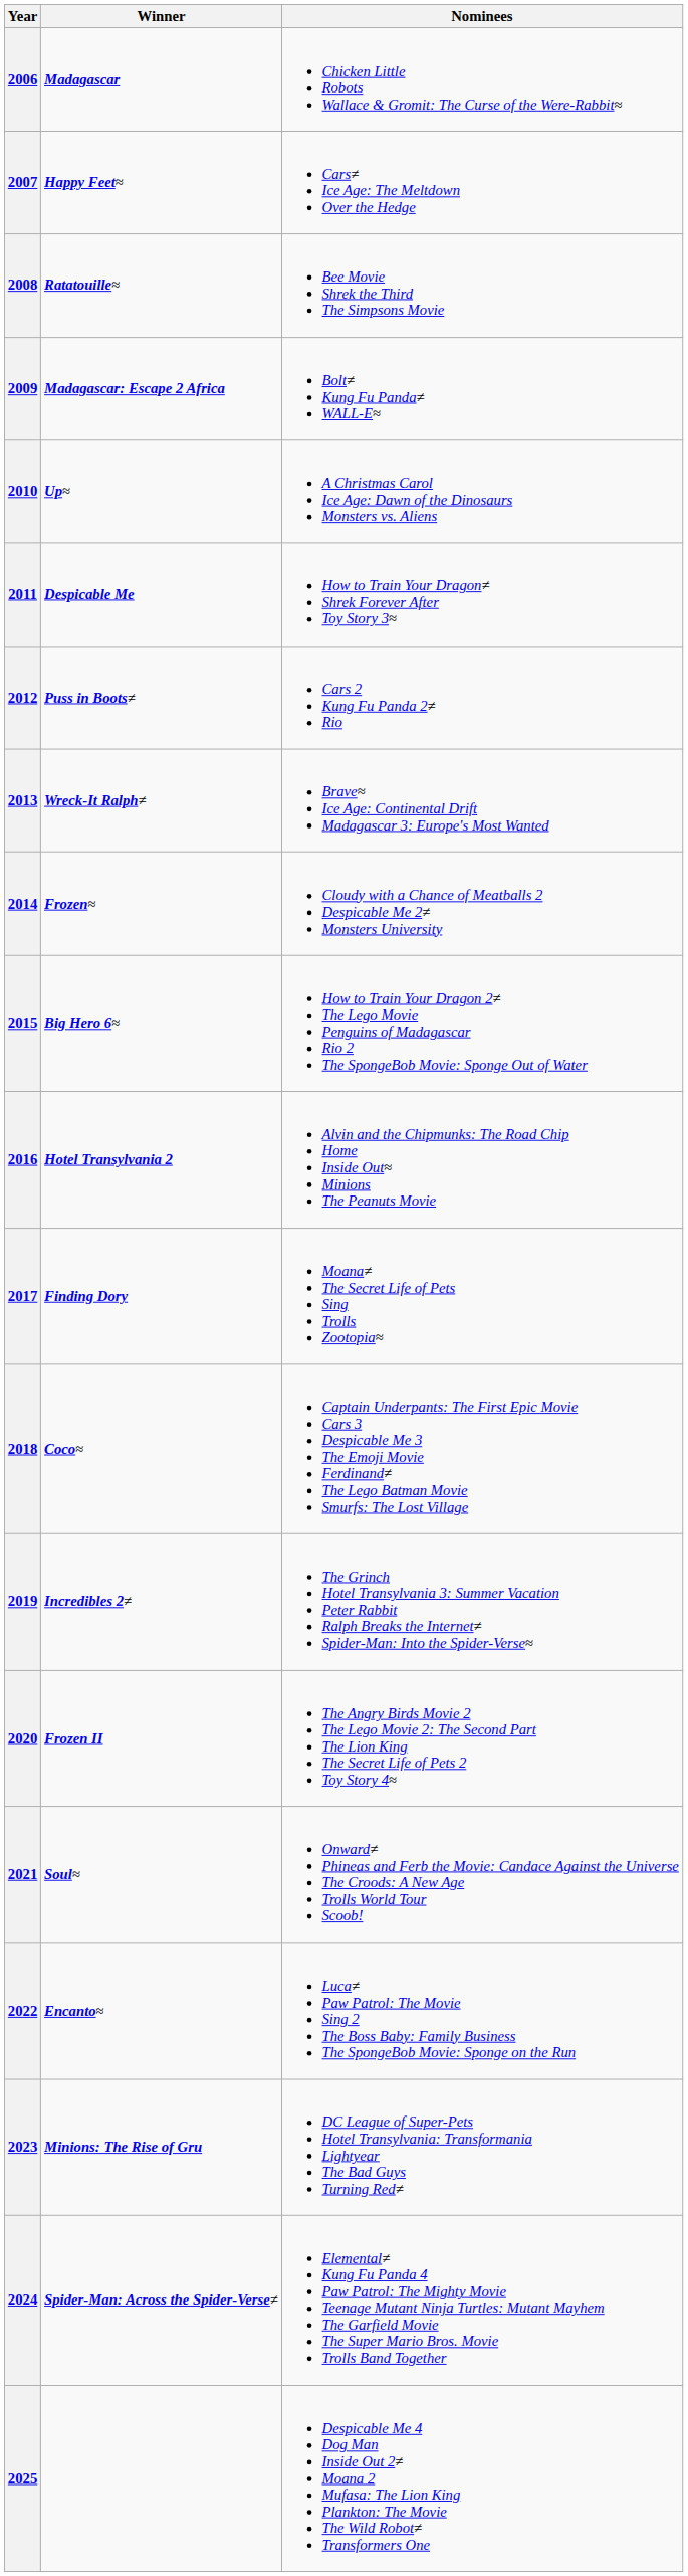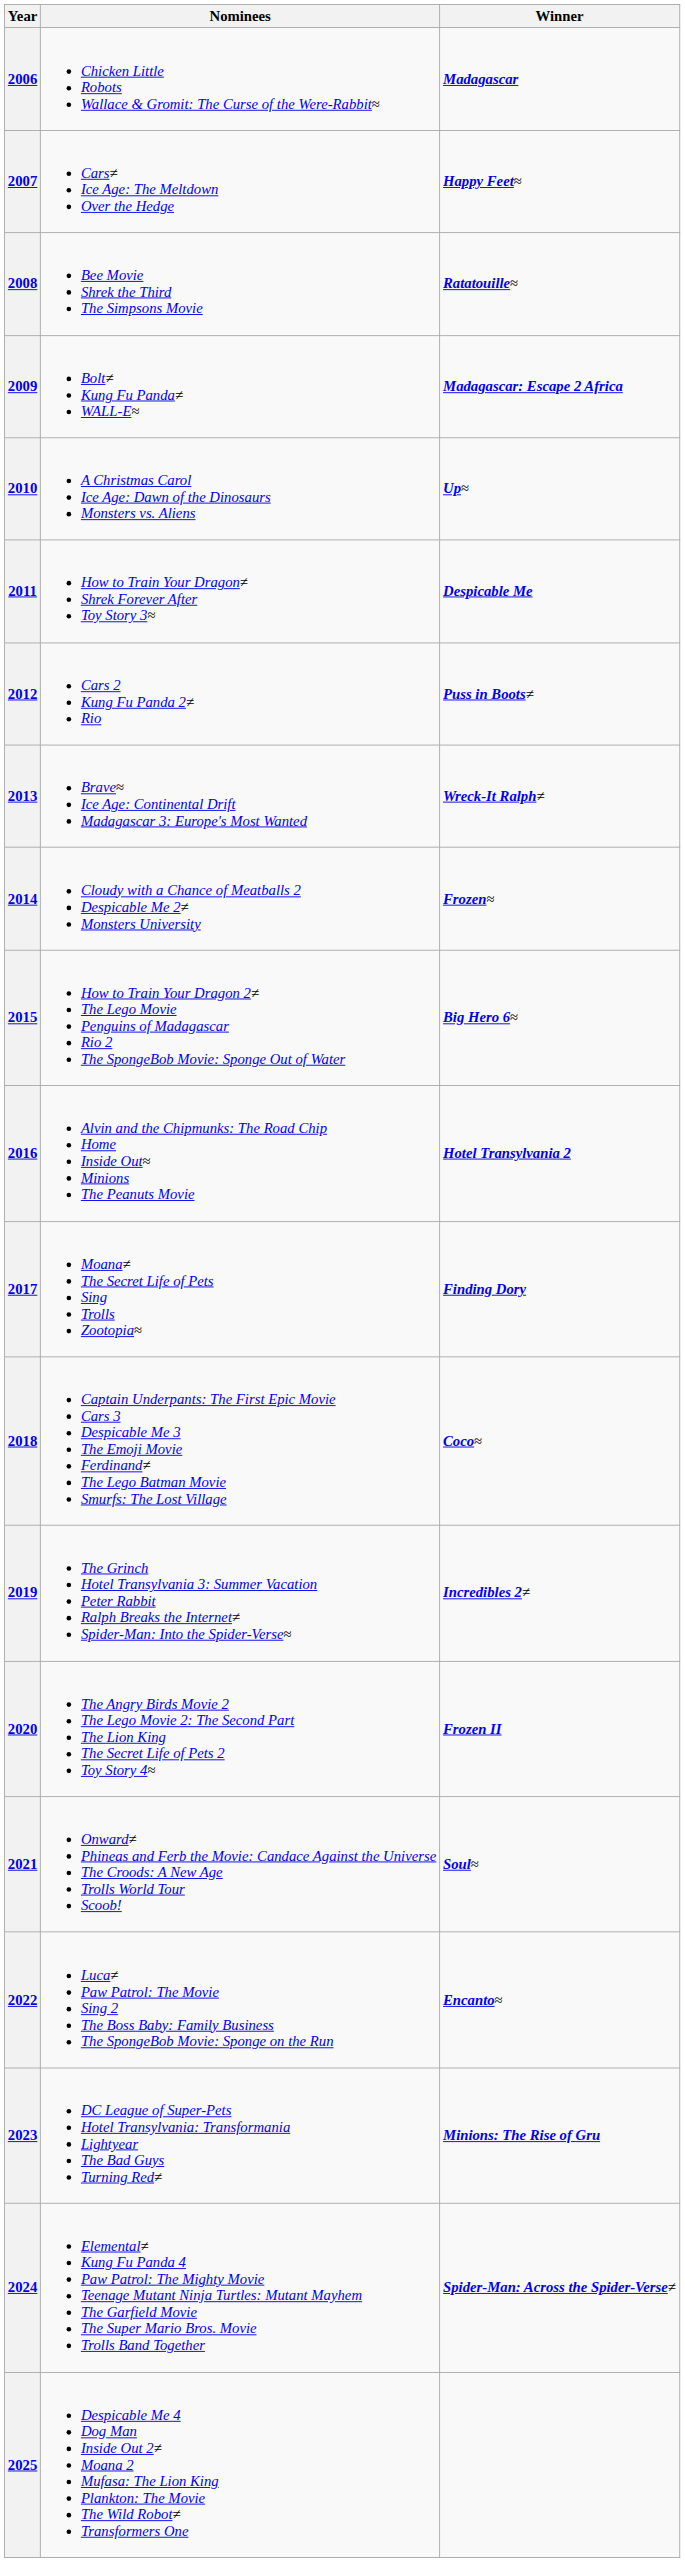 <table class="wikitable">
 <tr align="center">
 <th bgcolor="#ff7f00">Year</th>
+<th bgcolor="#ff7f00">Nominees</th>
 <th bgcolor="#00ff00">Winner</th>
-<th bgcolor="#ff7f00">Nominees</th>
 </tr>
 <tr>
 <th scope="row"><a href='#'>2006</a></th>
+<td><br><ul><li><em><a href='#'>Chicken Little</a></em></li><li><em><a href='#'>Robots</a></em></li><li><em><a href='#'>Wallace & Gromit: The Curse of the Were-Rabbit</a></em>≈</li></ul></td>
 <td> <strong><em><a href='#'>Madagascar</a></em></strong></td>
-<td><br><ul><li><em><a href='#'>Chicken Little</a></em></li><li><em><a href='#'>Robots</a></em></li><li><em><a href='#'>Wallace & Gromit: The Curse of the Were-Rabbit</a></em>≈</li></ul></td>
 </tr>
 <tr>
 <th scope="row"><a href='#'>2007</a></th>
+<td><br><ul><li><em><a href='#'>Cars</a></em>≠</li><li><em><a href='#'>Ice Age: The Meltdown</a></em></li><li><em><a href='#'>Over the Hedge</a></em></li></ul></td>
 <td> <strong><em><a href='#'>Happy Feet</a></em></strong>≈</td>
-<td><br><ul><li><em><a href='#'>Cars</a></em>≠</li><li><em><a href='#'>Ice Age: The Meltdown</a></em></li><li><em><a href='#'>Over the Hedge</a></em></li></ul></td>
 </tr>
 <tr>
 <th scope="row"><a href='#'>2008</a></th>
+<td><br><ul><li><em><a href='#'>Bee Movie</a></em></li><li><em><a href='#'>Shrek the Third</a></em></li><li><em><a href='#'>The Simpsons Movie</a></em></li></ul></td>
 <td> <strong><em><a href='#'>Ratatouille</a></em></strong>≈</td>
-<td><br><ul><li><em><a href='#'>Bee Movie</a></em></li><li><em><a href='#'>Shrek the Third</a></em></li><li><em><a href='#'>The Simpsons Movie</a></em></li></ul></td>
 </tr>
 <tr>
 <th scope="row"><a href='#'>2009</a></th>
+<td><br><ul><li><em><a href='#'>Bolt</a></em>≠</li><li><em><a href='#'>Kung Fu Panda</a></em>≠</li><li><em><a href='#'>WALL-E</a></em>≈</li></ul></td>
 <td> <strong><em><a href='#'>Madagascar: Escape 2 Africa</a></em></strong></td>
-<td><br><ul><li><em><a href='#'>Bolt</a></em>≠</li><li><em><a href='#'>Kung Fu Panda</a></em>≠</li><li><em><a href='#'>WALL-E</a></em>≈</li></ul></td>
 </tr>
 <tr>
 <th scope="row"><a href='#'>2010</a></th>
+<td><br><ul><li><em><a href='#'>A Christmas Carol</a></em></li><li><em><a href='#'>Ice Age: Dawn of the Dinosaurs</a></em></li><li><em><a href='#'>Monsters vs. Aliens</a></em></li></ul></td>
 <td> <strong><em><a href='#'>Up</a></em></strong>≈</td>
-<td><br><ul><li><em><a href='#'>A Christmas Carol</a></em></li><li><em><a href='#'>Ice Age: Dawn of the Dinosaurs</a></em></li><li><em><a href='#'>Monsters vs. Aliens</a></em></li></ul></td>
 </tr>
 <tr>
 <th scope="row"><a href='#'>2011</a></th>
+<td><br><ul><li><em><a href='#'>How to Train Your Dragon</a></em>≠</li><li><em><a href='#'>Shrek Forever After</a></em></li><li><em><a href='#'>Toy Story 3</a></em>≈</li></ul></td>
 <td> <strong><em><a href='#'>Despicable Me</a></em></strong></td>
-<td><br><ul><li><em><a href='#'>How to Train Your Dragon</a></em>≠</li><li><em><a href='#'>Shrek Forever After</a></em></li><li><em><a href='#'>Toy Story 3</a></em>≈</li></ul></td>
 </tr>
 <tr>
 <th scope="row"><a href='#'>2012</a></th>
+<td><br><ul><li><em><a href='#'>Cars 2</a></em></li><li><em><a href='#'>Kung Fu Panda 2</a></em>≠</li><li><em><a href='#'>Rio</a></em></li></ul></td>
 <td> <strong><em><a href='#'>Puss in Boots</a></em></strong>≠</td>
-<td><br><ul><li><em><a href='#'>Cars 2</a></em></li><li><em><a href='#'>Kung Fu Panda 2</a></em>≠</li><li><em><a href='#'>Rio</a></em></li></ul></td>
 </tr>
 <tr>
 <th scope="row"><a href='#'>2013</a></th>
+<td><br><ul><li><em><a href='#'>Brave</a></em>≈</li><li><em><a href='#'>Ice Age: Continental Drift</a></em></li><li><em><a href='#'>Madagascar 3: Europe's Most Wanted</a></em></li></ul></td>
 <td> <strong><em><a href='#'>Wreck-It Ralph</a></em></strong>≠</td>
-<td><br><ul><li><em><a href='#'>Brave</a></em>≈</li><li><em><a href='#'>Ice Age: Continental Drift</a></em></li><li><em><a href='#'>Madagascar 3: Europe's Most Wanted</a></em></li></ul></td>
 </tr>
 <tr>
 <th scope="row"><a href='#'>2014</a></th>
+<td><br><ul><li><em><a href='#'>Cloudy with a Chance of Meatballs 2</a></em></li><li><em><a href='#'>Despicable Me 2</a></em>≠</li><li><em><a href='#'>Monsters University</a></em></li></ul></td>
 <td> <strong><em><a href='#'>Frozen</a></em></strong>≈</td>
-<td><br><ul><li><em><a href='#'>Cloudy with a Chance of Meatballs 2</a></em></li><li><em><a href='#'>Despicable Me 2</a></em>≠</li><li><em><a href='#'>Monsters University</a></em></li></ul></td>
 </tr>
 <tr>
 <th scope="row"><a href='#'>2015</a></th>
+<td><br><ul><li><em><a href='#'>How to Train Your Dragon 2</a></em>≠</li><li><em><a href='#'>The Lego Movie</a></em></li><li><em><a href='#'>Penguins of Madagascar</a></em></li><li><em><a href='#'>Rio 2</a></em></li><li><em><a href='#'>The SpongeBob Movie: Sponge Out of Water</a></em></li></ul></td>
 <td> <strong><em><a href='#'>Big Hero 6</a></em></strong>≈</td>
-<td><br><ul><li><em><a href='#'>How to Train Your Dragon 2</a></em>≠</li><li><em><a href='#'>The Lego Movie</a></em></li><li><em><a href='#'>Penguins of Madagascar</a></em></li><li><em><a href='#'>Rio 2</a></em></li><li><em><a href='#'>The SpongeBob Movie: Sponge Out of Water</a></em></li></ul></td>
 </tr>
 <tr>
 <th scope="row"><a href='#'>2016</a></th>
+<td><br><ul><li><em><a href='#'>Alvin and the Chipmunks: The Road Chip</a></em></li><li><em><a href='#'>Home</a></em></li><li><em><a href='#'>Inside Out</a></em>≈</li><li><em><a href='#'>Minions</a></em></li><li><em><a href='#'>The Peanuts Movie</a></em></li></ul></td>
 <td> <strong><em><a href='#'>Hotel Transylvania 2</a></em></strong></td>
-<td><br><ul><li><em><a href='#'>Alvin and the Chipmunks: The Road Chip</a></em></li><li><em><a href='#'>Home</a></em></li><li><em><a href='#'>Inside Out</a></em>≈</li><li><em><a href='#'>Minions</a></em></li><li><em><a href='#'>The Peanuts Movie</a></em></li></ul></td>
 </tr>
 <tr>
 <th scope="row"><a href='#'>2017</a></th>
+<td><br><ul><li><em><a href='#'>Moana</a></em>≠</li><li><em><a href='#'>The Secret Life of Pets</a></em></li><li><em><a href='#'>Sing</a></em></li><li><em><a href='#'>Trolls</a></em></li><li><em><a href='#'>Zootopia</a></em>≈</li></ul></td>
 <td> <strong><em><a href='#'>Finding Dory</a></em></strong></td>
-<td><br><ul><li><em><a href='#'>Moana</a></em>≠</li><li><em><a href='#'>The Secret Life of Pets</a></em></li><li><em><a href='#'>Sing</a></em></li><li><em><a href='#'>Trolls</a></em></li><li><em><a href='#'>Zootopia</a></em>≈</li></ul></td>
 </tr>
 <tr>
 <th scope="row"><a href='#'>2018</a></th>
+<td><br><ul><li><em><a href='#'>Captain Underpants: The First Epic Movie</a></em></li><li><em><a href='#'>Cars 3</a></em></li><li><em><a href='#'>Despicable Me 3</a></em></li><li><em><a href='#'>The Emoji Movie</a></em></li><li><em><a href='#'>Ferdinand</a></em>≠</li><li><em><a href='#'>The Lego Batman Movie</a></em></li><li><em><a href='#'>Smurfs: The Lost Village</a></em></li></ul></td>
 <td> <strong><em><a href='#'>Coco</a></em></strong>≈</td>
-<td><br><ul><li><em><a href='#'>Captain Underpants: The First Epic Movie</a></em></li><li><em><a href='#'>Cars 3</a></em></li><li><em><a href='#'>Despicable Me 3</a></em></li><li><em><a href='#'>The Emoji Movie</a></em></li><li><em><a href='#'>Ferdinand</a></em>≠</li><li><em><a href='#'>The Lego Batman Movie</a></em></li><li><em><a href='#'>Smurfs: The Lost Village</a></em></li></ul></td>
 </tr>
 <tr>
 <th scope="row"><a href='#'>2019</a></th>
+<td><br><ul><li><em><a href='#'>The Grinch</a></em></li><li><em><a href='#'>Hotel Transylvania 3: Summer Vacation</a></em></li><li><em><a href='#'>Peter Rabbit</a></em></li><li><em><a href='#'>Ralph Breaks the Internet</a></em>≠</li><li><em><a href='#'>Spider-Man: Into the Spider-Verse</a></em>≈</li></ul></td>
 <td> <strong><em><a href='#'>Incredibles 2</a></em></strong>≠</td>
-<td><br><ul><li><em><a href='#'>The Grinch</a></em></li><li><em><a href='#'>Hotel Transylvania 3: Summer Vacation</a></em></li><li><em><a href='#'>Peter Rabbit</a></em></li><li><em><a href='#'>Ralph Breaks the Internet</a></em>≠</li><li><em><a href='#'>Spider-Man: Into the Spider-Verse</a></em>≈</li></ul></td>
 </tr>
 <tr>
 <th scope="row"><a href='#'>2020</a></th>
+<td><br><ul><li><em><a href='#'>The Angry Birds Movie 2</a></em></li><li><em><a href='#'>The Lego Movie 2: The Second Part</a></em></li><li><em><a href='#'>The Lion King</a></em></li><li><em><a href='#'>The Secret Life of Pets 2</a></em></li><li><em><a href='#'>Toy Story 4</a></em>≈</li></ul></td>
 <td> <strong><em><a href='#'>Frozen II</a></em></strong></td>
-<td><br><ul><li><em><a href='#'>The Angry Birds Movie 2</a></em></li><li><em><a href='#'>The Lego Movie 2: The Second Part</a></em></li><li><em><a href='#'>The Lion King</a></em></li><li><em><a href='#'>The Secret Life of Pets 2</a></em></li><li><em><a href='#'>Toy Story 4</a></em>≈</li></ul></td>
 </tr>
 <tr>
 <th scope="row"><a href='#'>2021</a></th>
+<td><br><ul><li><em><a href='#'>Onward</a></em>≠</li><li><em><a href='#'>Phineas and Ferb the Movie: Candace Against the Universe</a></em></li><li><em><a href='#'>The Croods: A New Age</a></em></li><li><em><a href='#'>Trolls World Tour</a></em></li><li><em><a href='#'>Scoob!</a></em></li></ul></td>
 <td> <strong><em><a href='#'>Soul</a></em></strong>≈</td>
-<td><br><ul><li><em><a href='#'>Onward</a></em>≠</li><li><em><a href='#'>Phineas and Ferb the Movie: Candace Against the Universe</a></em></li><li><em><a href='#'>The Croods: A New Age</a></em></li><li><em><a href='#'>Trolls World Tour</a></em></li><li><em><a href='#'>Scoob!</a></em></li></ul></td>
 </tr>
 <tr>
 <th scope="row"><a href='#'>2022</a></th>
+<td><br><ul><li><em><a href='#'>Luca</a></em>≠</li><li><em><a href='#'>Paw Patrol: The Movie</a></em></li><li><em><a href='#'>Sing 2</a></em></li><li><em><a href='#'>The Boss Baby: Family Business</a></em></li><li><em><a href='#'>The SpongeBob Movie: Sponge on the Run</a></em></li></ul></td>
 <td> <strong><em><a href='#'>Encanto</a></em></strong>≈</td>
-<td><br><ul><li><em><a href='#'>Luca</a></em>≠</li><li><em><a href='#'>Paw Patrol: The Movie</a></em></li><li><em><a href='#'>Sing 2</a></em></li><li><em><a href='#'>The Boss Baby: Family Business</a></em></li><li><em><a href='#'>The SpongeBob Movie: Sponge on the Run</a></em></li></ul></td>
 </tr>
 <tr>
 <th scope="row"><a href='#'>2023</a></th>
+<td><br><ul><li><em><a href='#'>DC League of Super-Pets</a></em></li><li><em><a href='#'>Hotel Transylvania: Transformania</a></em></li><li><em><a href='#'>Lightyear</a></em></li><li><em><a href='#'>The Bad Guys</a></em></li><li><em><a href='#'>Turning Red</a></em>≠</li></ul></td>
 <td> <strong><em><a href='#'>Minions: The Rise of Gru</a></em></strong></td>
-<td><br><ul><li><em><a href='#'>DC League of Super-Pets</a></em></li><li><em><a href='#'>Hotel Transylvania: Transformania</a></em></li><li><em><a href='#'>Lightyear</a></em></li><li><em><a href='#'>The Bad Guys</a></em></li><li><em><a href='#'>Turning Red</a></em>≠</li></ul></td>
 </tr>
 <tr>
 <th scope="row"><a href='#'>2024</a></th>
+<td><br><ul><li><em><a href='#'>Elemental</a></em>≠</li><li><em><a href='#'>Kung Fu Panda 4</a></em></li><li><em><a href='#'>Paw Patrol: The Mighty Movie</a></em></li><li><em><a href='#'>Teenage Mutant Ninja Turtles: Mutant Mayhem</a></em></li><li><em><a href='#'>The Garfield Movie</a></em></li><li><em><a href='#'>The Super Mario Bros. Movie</a></em></li><li><em><a href='#'>Trolls Band Together</a></em></li></ul></td>
 <td> <strong><em><a href='#'>Spider-Man: Across the Spider-Verse</a></em></strong>≠</td>
-<td><br><ul><li><em><a href='#'>Elemental</a></em>≠</li><li><em><a href='#'>Kung Fu Panda 4</a></em></li><li><em><a href='#'>Paw Patrol: The Mighty Movie</a></em></li><li><em><a href='#'>Teenage Mutant Ninja Turtles: Mutant Mayhem</a></em></li><li><em><a href='#'>The Garfield Movie</a></em></li><li><em><a href='#'>The Super Mario Bros. Movie</a></em></li><li><em><a href='#'>Trolls Band Together</a></em></li></ul></td>
 </tr>
 <tr>
 <th scope="row"><a href='#'>2025</a></th>
+<td><br><ul><li><em><a href='#'>Despicable Me 4</a></em></li><li><em><a href='#'>Dog Man</a></em></li><li><em><a href='#'>Inside Out 2</a></em>≠</li><li><em><a href='#'>Moana 2</a></em></li><li><em><a href='#'>Mufasa: The Lion King</a></em></li><li><em><a href='#'>Plankton: The Movie</a></em></li><li><em><a href='#'>The Wild Robot</a></em>≠</li><li><em><a href='#'>Transformers One</a></em></li></ul></td>
 <td></td>
-<td><br><ul><li><em><a href='#'>Despicable Me 4</a></em></li><li><em><a href='#'>Dog Man</a></em></li><li><em><a href='#'>Inside Out 2</a></em>≠</li><li><em><a href='#'>Moana 2</a></em></li><li><em><a href='#'>Mufasa: The Lion King</a></em></li><li><em><a href='#'>Plankton: The Movie</a></em></li><li><em><a href='#'>The Wild Robot</a></em>≠</li><li><em><a href='#'>Transformers One</a></em></li></ul></td>
 </tr>
 </table>
